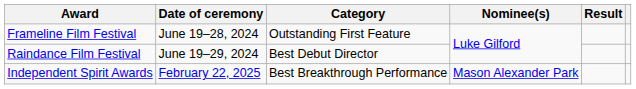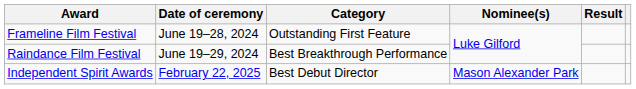 <table class="wikitable plainrowheaders sortable">
 <tr>
 <th scope="col">Award</th>
 <th scope="col">Date of ceremony</th>
 <th scope="col">Category</th>
 <th scope="col">Nominee(s)</th>
 <th scope="col">Result</th>
 <th scope="col" class="unsortable"></th>
 </tr>
 <tr>
 <td><a href='#'>Frameline Film Festival</a></td>
 <td>June 19–28, 2024</td>
 <td>Outstanding First Feature</td>
 <td rowspan="2"><a href='#'>Luke Gilford</a></td>
 <td></td>
 <td style="text-align:center"></td>
 </tr>
 <tr>
 <td><a href='#'>Raindance Film Festival</a></td>
 <td>June 19–29, 2024</td>
-<td>Best Debut Director</td>
+<td>Best Breakthrough Performance</td>
 <td></td>
 <td style="text-align:center"></td>
 </tr>
 <tr>
 <td><a href='#'>Independent Spirit Awards</a></td>
 <td><a href='#'>February 22, 2025</a></td>
-<td>Best Breakthrough Performance</td>
+<td>Best Debut Director</td>
 <td rowspan="2"><a href='#'>Mason Alexander Park</a></td>
 <td></td>
 <td style="text-align:center"></td>
 </tr>
 </table>
